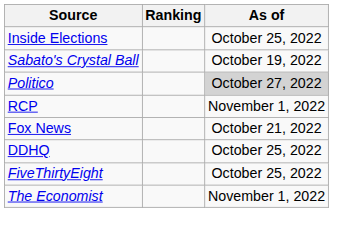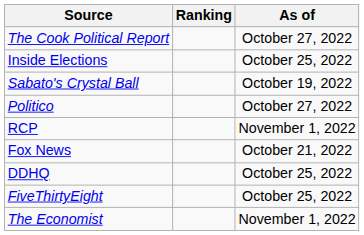 <table class="wikitable" style="text-align:center">
 <tr>
 <th>Source</th>
 <th>Ranking</th>
 <th>As of</th>
+</tr>
+<tr>
+<td align=left><em><a href='#'>The Cook Political Report</a></em></td>
+<td></td>
+<td>October 27, 2022</td>
 </tr>
 <tr>
 <td align=left><a href='#'>Inside Elections</a></td>
 <td></td>
 <td>October 25, 2022</td>
 </tr>
 <tr>
 <td align=left><em><a href='#'>Sabato's Crystal Ball</a></em></td>
 <td></td>
 <td>October 19, 2022</td>
 </tr>
 <tr>
 <td align="left"><em><a href='#'>Politico</a></em></td>
 <td></td>
-<td style="background: lightgrey;">October 27, 2022</td>
+<td>October 27, 2022</td>
 </tr>
 <tr>
 <td align="left"><a href='#'>RCP</a></td>
 <td></td>
 <td>November 1, 2022</td>
 </tr>
 <tr>
 <td align=left><a href='#'>Fox News</a></td>
 <td></td>
 <td>October 21, 2022</td>
 </tr>
 <tr>
 <td align="left"><a href='#'>DDHQ</a></td>
 <td></td>
 <td>October 25, 2022</td>
 </tr>
 <tr>
 <td align="left"><em><a href='#'>FiveThirtyEight</a></em></td>
 <td></td>
 <td>October 25, 2022</td>
 </tr>
 <tr>
 <td align="left"><em><a href='#'>The Economist</a></em></td>
 <td></td>
 <td>November 1, 2022</td>
 </tr>
 </table>
